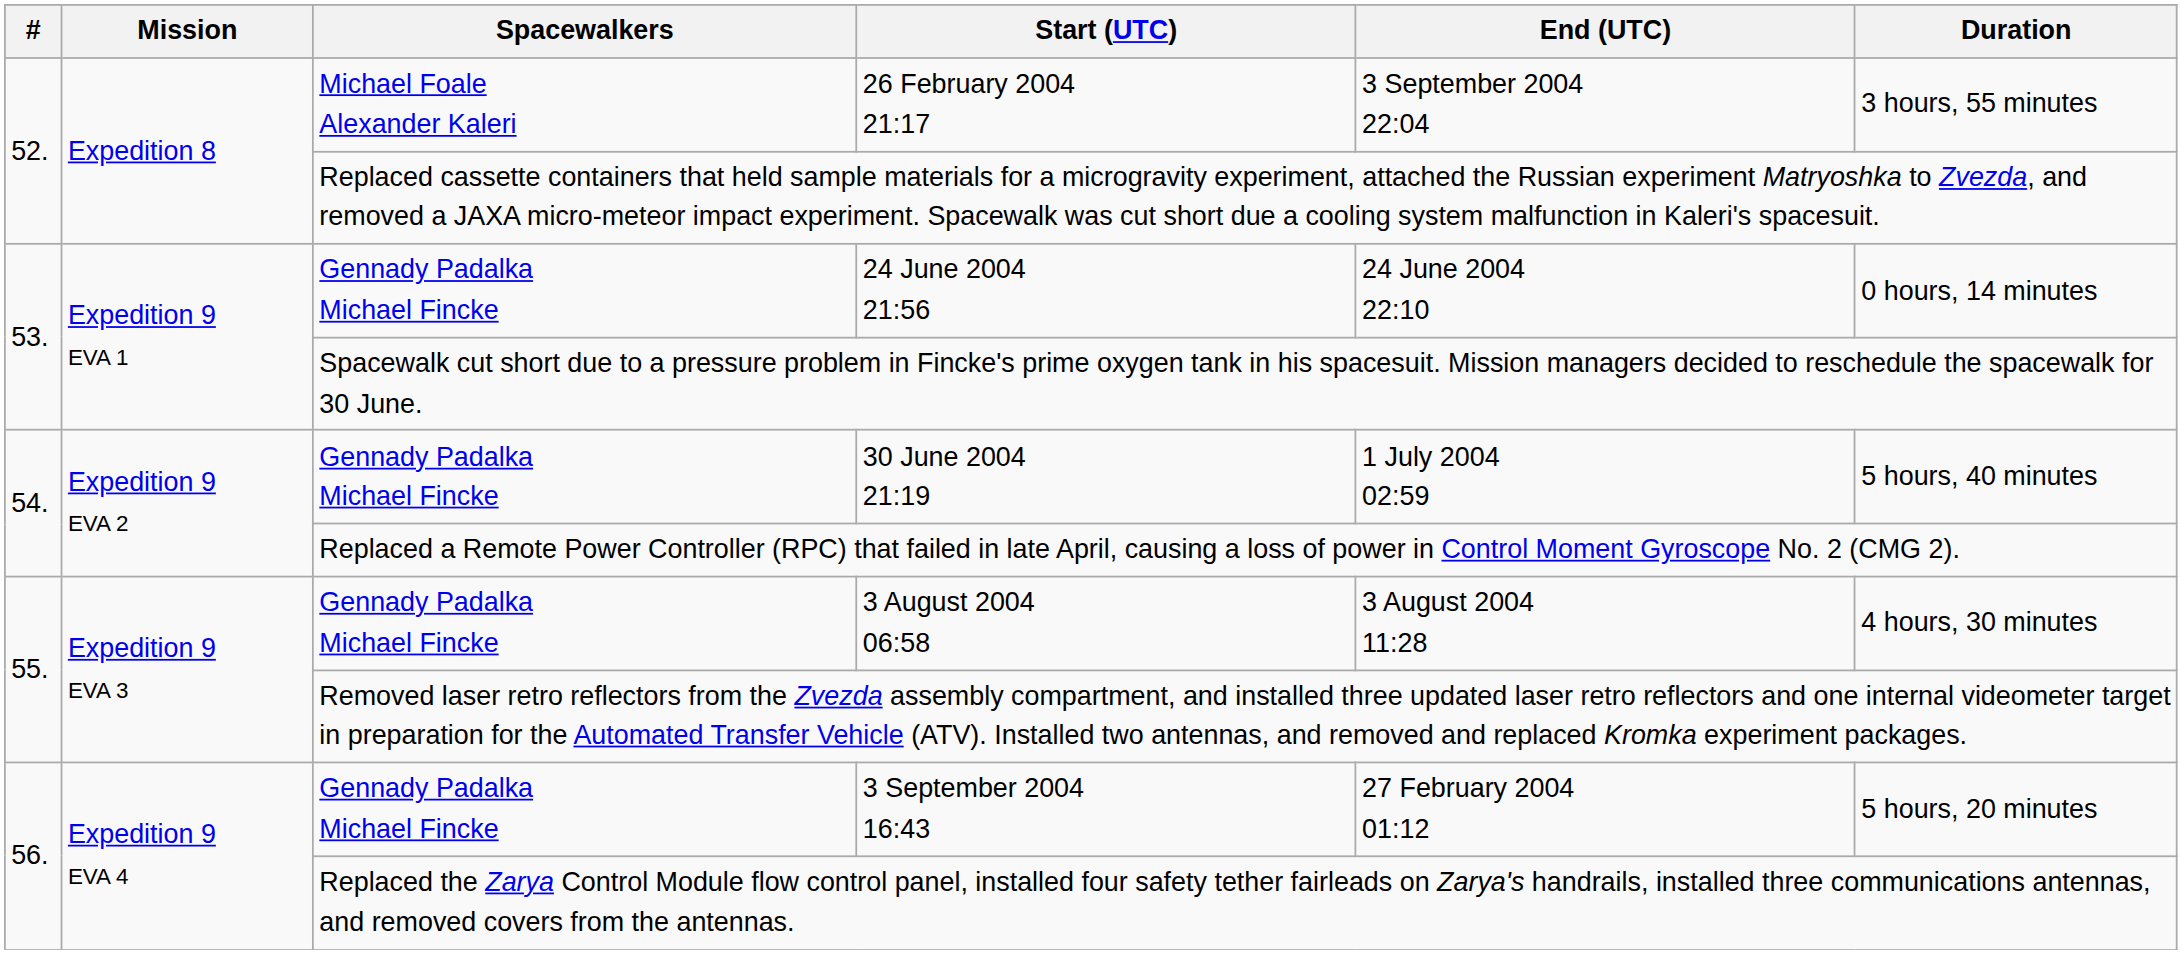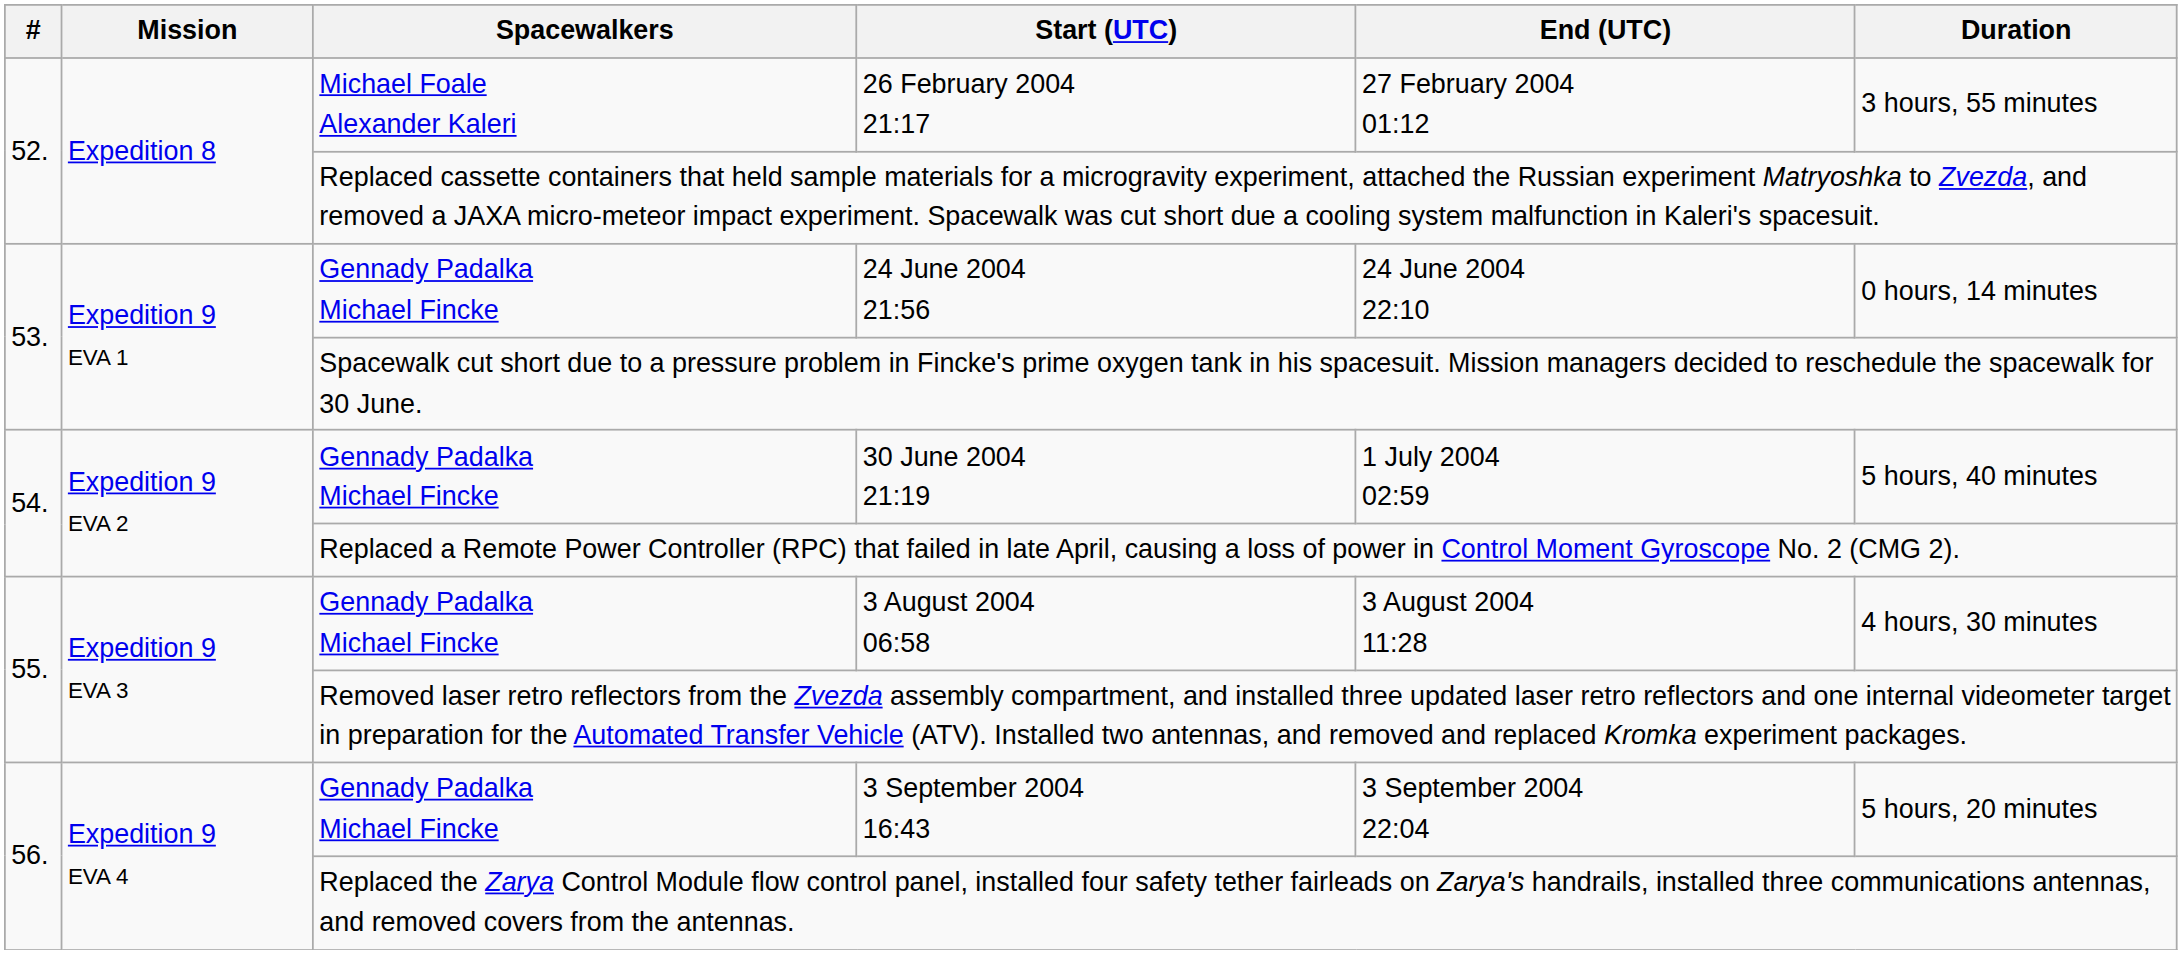 <table class="wikitable sortable sticky-header" style="font-size:0.95em; line-height:1.5em;">
 <tr>
 <th scope="col" width="25">#</th>
 <th scope="col" width="135">Mission</th>
 <th scope="col" width="300">Spacewalkers</th>
 <th scope="col" width="275">Start (<a href='#'>UTC</a>)</th>
 <th scope="col" width="275">End (UTC)</th>
 <th scope="col" width="175">Duration</th>
 </tr>
 <tr>
 <td scope="row" rowspan=2>52.</td>
 <td rowspan=2><a href='#'>Expedition 8</a><br></td>
 <td> <a href='#'>Michael Foale</a><br> <a href='#'>Alexander Kaleri</a></td>
 <td>26 February 2004<br>21:17</td>
-<td>3 September 2004<br>22:04</td>
+<td>27 February 2004<br>01:12</td>
 <td>3 hours, 55 minutes</td>
 </tr>
 <tr>
 <td colspan=4>Replaced cassette containers that held sample materials for a microgravity experiment, attached the Russian experiment <em>Matryoshka</em> to <a href='#'><em>Zvezda</em></a>, and removed a JAXA micro-meteor impact experiment. Spacewalk was cut short due a cooling system malfunction in Kaleri's spacesuit.</td>
 </tr>
 <tr>
 <td scope="row" rowspan=2>53.</td>
 <td rowspan=2><a href='#'>Expedition 9</a><br><small>EVA 1</small><br></td>
 <td> <a href='#'>Gennady Padalka</a><br> <a href='#'>Michael Fincke</a></td>
 <td>24 June 2004<br>21:56</td>
 <td>24 June 2004<br>22:10</td>
 <td>0 hours, 14 minutes</td>
 </tr>
 <tr>
 <td colspan=4>Spacewalk cut short due to a pressure problem in Fincke's prime oxygen tank in his spacesuit. Mission managers decided to reschedule the spacewalk for 30 June.</td>
 </tr>
 <tr>
 <td scope="row" rowspan=2>54.</td>
 <td rowspan=2><a href='#'>Expedition 9</a><br><small>EVA 2</small><br></td>
 <td> <a href='#'>Gennady Padalka</a><br> <a href='#'>Michael Fincke</a></td>
 <td>30 June 2004<br>21:19</td>
 <td>1 July 2004<br>02:59</td>
 <td>5 hours, 40 minutes</td>
 </tr>
 <tr>
 <td colspan=4>Replaced a Remote Power Controller (RPC) that failed in late April, causing a loss of power in <a href='#'>Control Moment Gyroscope</a> No. 2 (CMG 2).</td>
 </tr>
 <tr>
 <td scope="row" rowspan=2>55.</td>
 <td rowspan=2><a href='#'>Expedition 9</a><br><small>EVA 3</small><br></td>
 <td> <a href='#'>Gennady Padalka</a><br> <a href='#'>Michael Fincke</a></td>
 <td>3 August 2004<br>06:58</td>
 <td>3 August 2004<br>11:28</td>
 <td>4 hours, 30 minutes</td>
 </tr>
 <tr>
 <td colspan=4>Removed laser retro reflectors from the <a href='#'><em>Zvezda</em></a> assembly compartment, and installed three updated laser retro reflectors and one internal videometer target in preparation for the <a href='#'>Automated Transfer Vehicle</a> (ATV). Installed two antennas, and removed and replaced <em>Kromka</em> experiment packages.</td>
 </tr>
 <tr>
 <td scope="row" rowspan=2>56.</td>
 <td rowspan=2><a href='#'>Expedition 9</a><br><small>EVA 4</small><br></td>
 <td> <a href='#'>Gennady Padalka</a><br> <a href='#'>Michael Fincke</a></td>
 <td>3 September 2004<br>16:43</td>
-<td>27 February 2004<br>01:12</td>
+<td>3 September 2004<br>22:04</td>
 <td>5 hours, 20 minutes</td>
 </tr>
 <tr>
 <td colspan=4>Replaced the <em><a href='#'>Zarya</a></em> Control Module flow control panel, installed four safety tether fairleads on <em>Zarya's</em> handrails, installed three communications antennas, and removed covers from the antennas.</td>
 </tr>
 </table>
